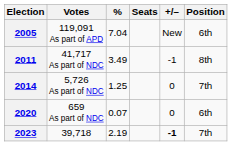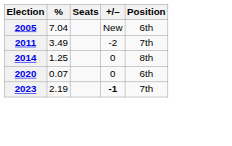 <table class=wikitable style=text-align:center>
 <tr>
 <th><strong>Election</strong></th>
-<th><strong>Votes</strong></th>
 <th><strong>%</strong></th>
 <th><strong>Seats</strong></th>
 <th><strong>+/–</strong></th>
 <th><strong>Position</strong></th>
 </tr>
 <tr>
 <th><a href='#'>2005</a></th>
-<td>119,091<br><small>As part of <a href='#'>APD</a></small></td>
 <td>7.04</td>
 <td></td>
 <td>New</td>
 <td> 6th</td>
 </tr>
 <tr>
 <th><a href='#'>2011</a></th>
-<td>41,717<br><small>As part of <a href='#'>NDC</a></small></td>
 <td>3.49</td>
 <td></td>
-<td>-1</td>
+<td>-2</td>
+<td> 7th</td>
+</tr>
+<tr>
+<th><a href='#'>2014</a></th>
+<td>1.25</td>
+<td></td>
+<td>0</td>
 <td> 8th</td>
 </tr>
 <tr>
-<th><a href='#'>2014</a></th>
-<td>5,726<br><small>As part of <a href='#'>NDC</a></small></td>
-<td>1.25</td>
-<td></td>
-<td>0</td>
-<td> 7th</td>
-</tr>
-<tr>
 <th><a href='#'>2020</a></th>
-<td>659<br><small>As part of <a href='#'>NDC</a></small></td>
 <td>0.07</td>
 <td></td>
 <td>0</td>
 <td> 6th</td>
 </tr>
 <tr>
 <th><a href='#'>2023</a></th>
-<td>39,718</td>
 <td>2.19</td>
 <td></td>
 <td><strong>-1</strong></td>
 <td> 7th</td>
 </tr>
 </table>
